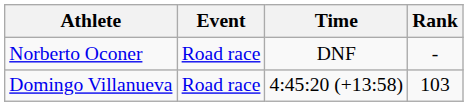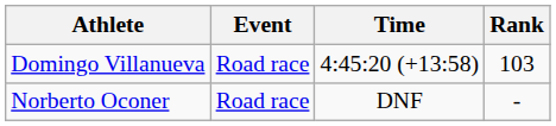 <table class=wikitable style="font-size:90%">
 <tr>
 <th>Athlete</th>
 <th>Event</th>
 <th>Time</th>
 <th>Rank</th>
 </tr>
 <tr>
+<td><a href='#'>Domingo Villanueva</a></td>
+<td><a href='#'>Road race</a></td>
+<td align=center>4:45:20 (+13:58)</td>
+<td align=center>103</td>
+</tr>
+<tr>
 <td><a href='#'>Norberto Oconer</a></td>
 <td><a href='#'>Road race</a></td>
 <td align=center>DNF</td>
 <td align=center>-</td>
 </tr>
-<tr>
-<td><a href='#'>Domingo Villanueva</a></td>
-<td><a href='#'>Road race</a></td>
-<td align=center>4:45:20 (+13:58)</td>
-<td align=center>103</td>
-</tr>
 </table>
